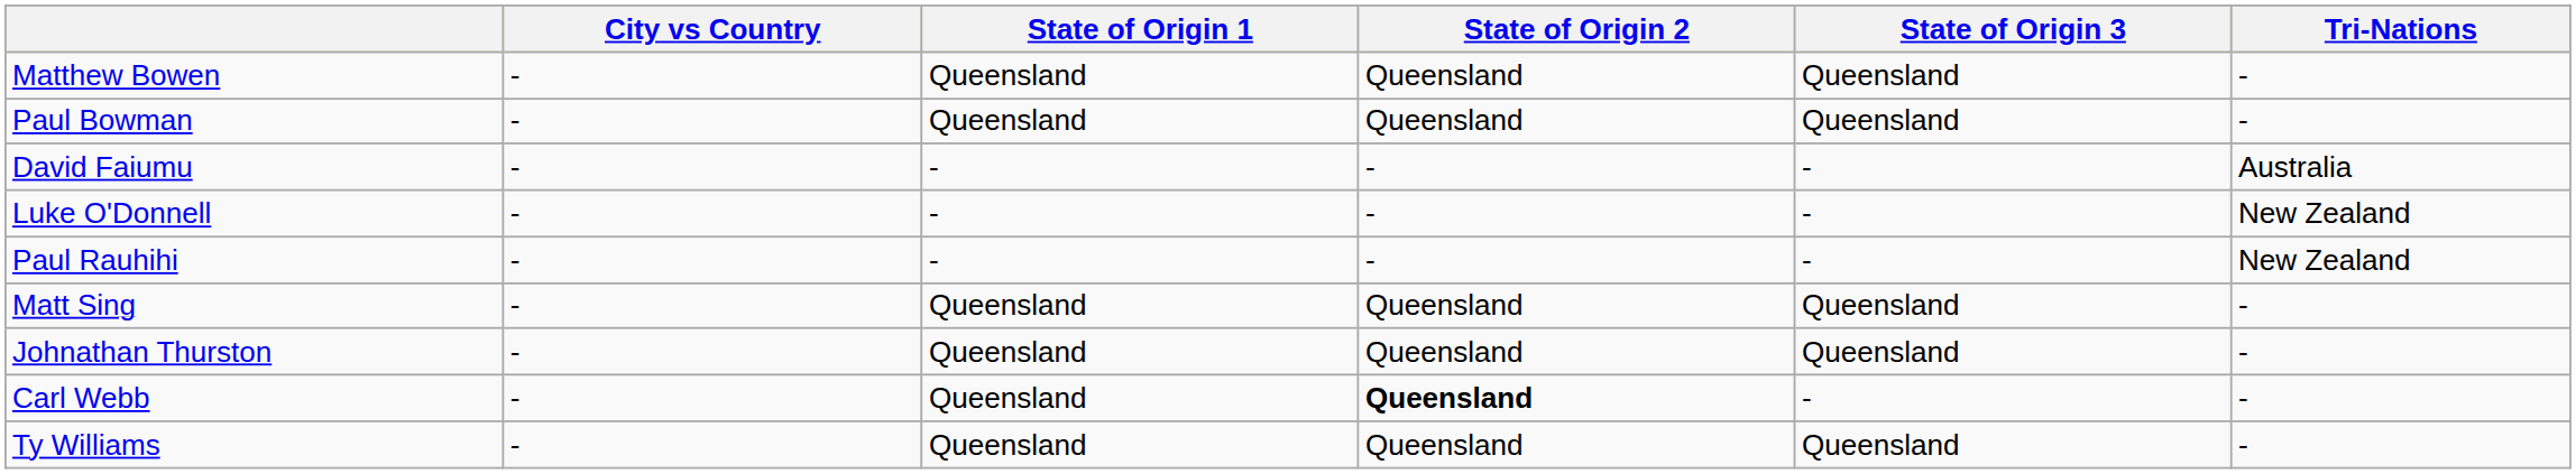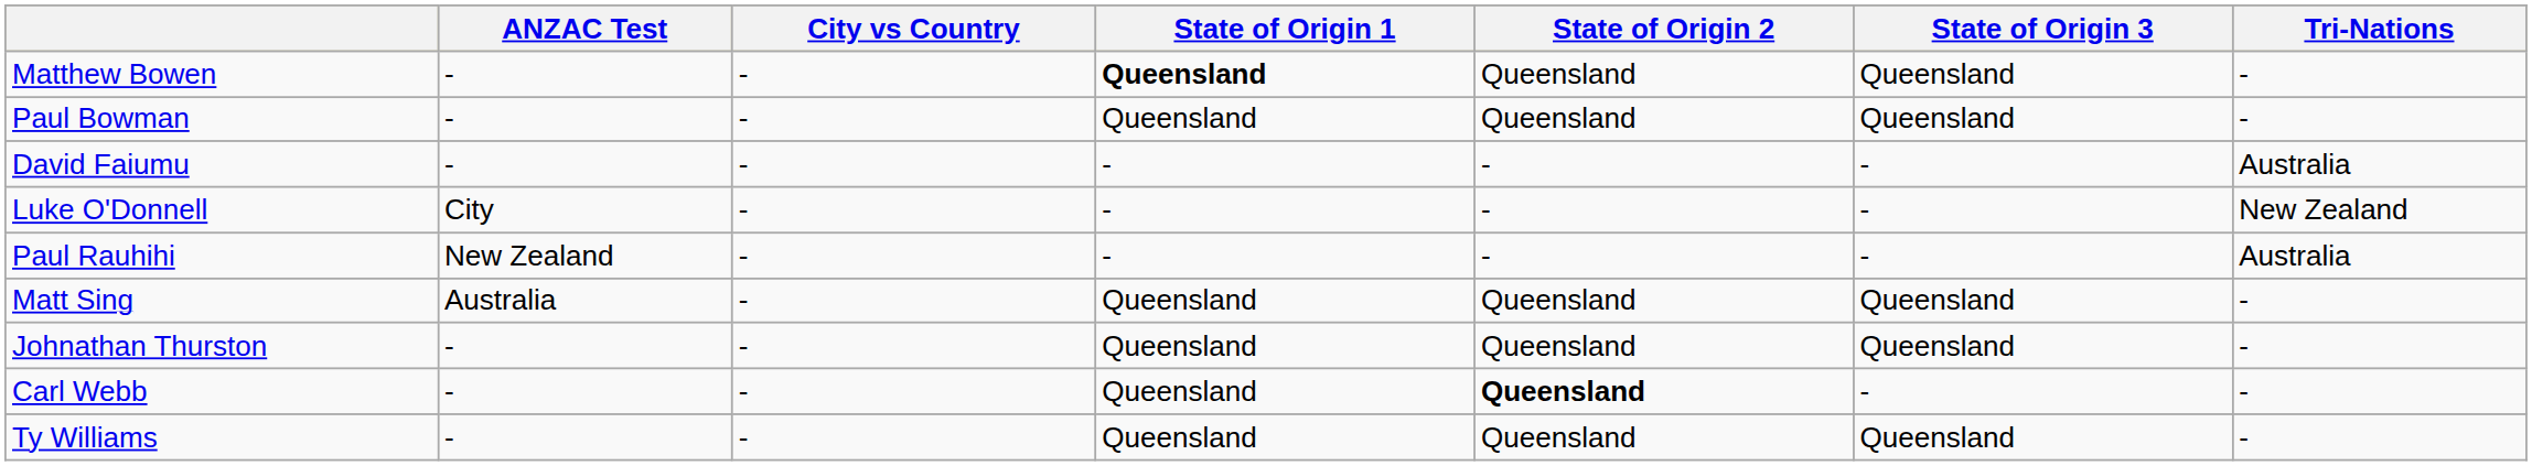 <table class="wikitable"  style="width:100%; font-size:90%;">
 <tr style="background:#bdb76b;">
 <th></th>
+<th><a href='#'>ANZAC Test</a></th>
 <th><a href='#'>City vs Country</a></th>
 <th><a href='#'>State of Origin 1</a></th>
 <th><a href='#'>State of Origin 2</a></th>
 <th><a href='#'>State of Origin 3</a></th>
 <th><a href='#'>Tri-Nations</a></th>
 </tr>
 <tr>
 <td><a href='#'>Matthew Bowen</a></td>
 <td><div>-</div></td>
-<td><div>Queensland</div></td>
+<td><div>-</div></td>
+<td><strong><div>Queensland</div></strong></td>
 <td><div>Queensland</div></td>
 <td><div>Queensland</div></td>
 <td><div>-</div></td>
 </tr>
 <tr>
 <td><a href='#'>Paul Bowman</a></td>
+<td><div>-</div></td>
 <td><div>-</div></td>
 <td><div>Queensland</div></td>
 <td><div>Queensland</div></td>
 <td><div>Queensland</div></td>
 <td><div>-</div></td>
 </tr>
 <tr>
 <td><a href='#'>David Faiumu</a></td>
 <td><div>-</div></td>
 <td><div>-</div></td>
 <td><div>-</div></td>
 <td><div>-</div></td>
+<td><div>-</div></td>
 <td><div>Australia</div></td>
 </tr>
 <tr>
 <td><a href='#'>Luke O'Donnell</a></td>
+<td><div>City</div></td>
 <td><div>-</div></td>
 <td><div>-</div></td>
 <td><div>-</div></td>
 <td><div>-</div></td>
 <td><div>New Zealand</div></td>
 </tr>
 <tr>
 <td><a href='#'>Paul Rauhihi</a></td>
+<td><div>New Zealand</div></td>
 <td><div>-</div></td>
 <td><div>-</div></td>
 <td><div>-</div></td>
 <td><div>-</div></td>
-<td><div>New Zealand</div></td>
+<td><div>Australia</div></td>
 </tr>
 <tr>
 <td><a href='#'>Matt Sing</a></td>
+<td><div>Australia</div></td>
 <td><div>-</div></td>
 <td><div>Queensland</div></td>
 <td><div>Queensland</div></td>
 <td><div>Queensland</div></td>
 <td><div>-</div></td>
 </tr>
 <tr>
 <td><a href='#'>Johnathan Thurston</a></td>
 <td><div>-</div></td>
+<td><div>-</div></td>
 <td><div>Queensland</div></td>
 <td><div>Queensland</div></td>
 <td><div>Queensland</div></td>
 <td><div>-</div></td>
 </tr>
 <tr>
 <td><a href='#'>Carl Webb</a></td>
+<td><div>-</div></td>
 <td><div>-</div></td>
 <td><div>Queensland</div></td>
 <td><strong><div>Queensland</div></strong></td>
 <td><div>-</div></td>
 <td><div>-</div></td>
 </tr>
 <tr>
 <td><a href='#'>Ty Williams</a></td>
 <td><div>-</div></td>
+<td><div>-</div></td>
 <td><div>Queensland</div></td>
 <td><div>Queensland</div></td>
 <td><div>Queensland</div></td>
 <td><div>-</div></td>
 </tr>
 </table>
